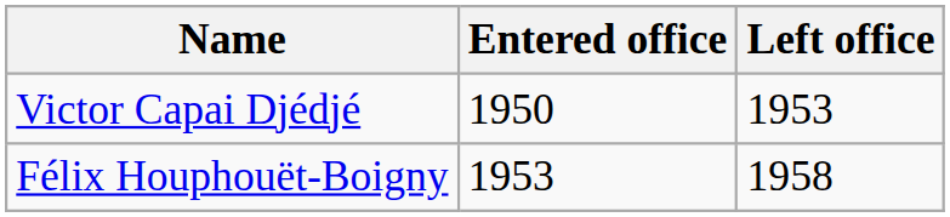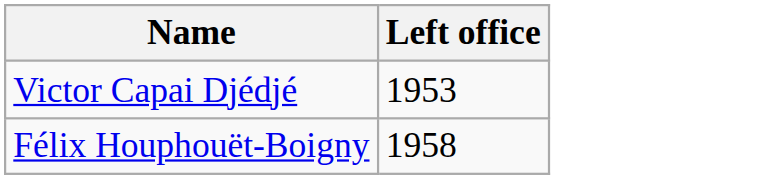 <table class="wikitable">
 <tr>
 <th>Name</th>
-<th>Entered office</th>
 <th>Left office</th>
 </tr>
 <tr>
 <td><a href='#'>Victor Capai Djédjé</a></td>
-<td>1950</td>
 <td>1953</td>
 </tr>
 <tr>
 <td><a href='#'>Félix Houphouët-Boigny</a></td>
-<td>1953</td>
 <td>1958</td>
 </tr>
 </table>
